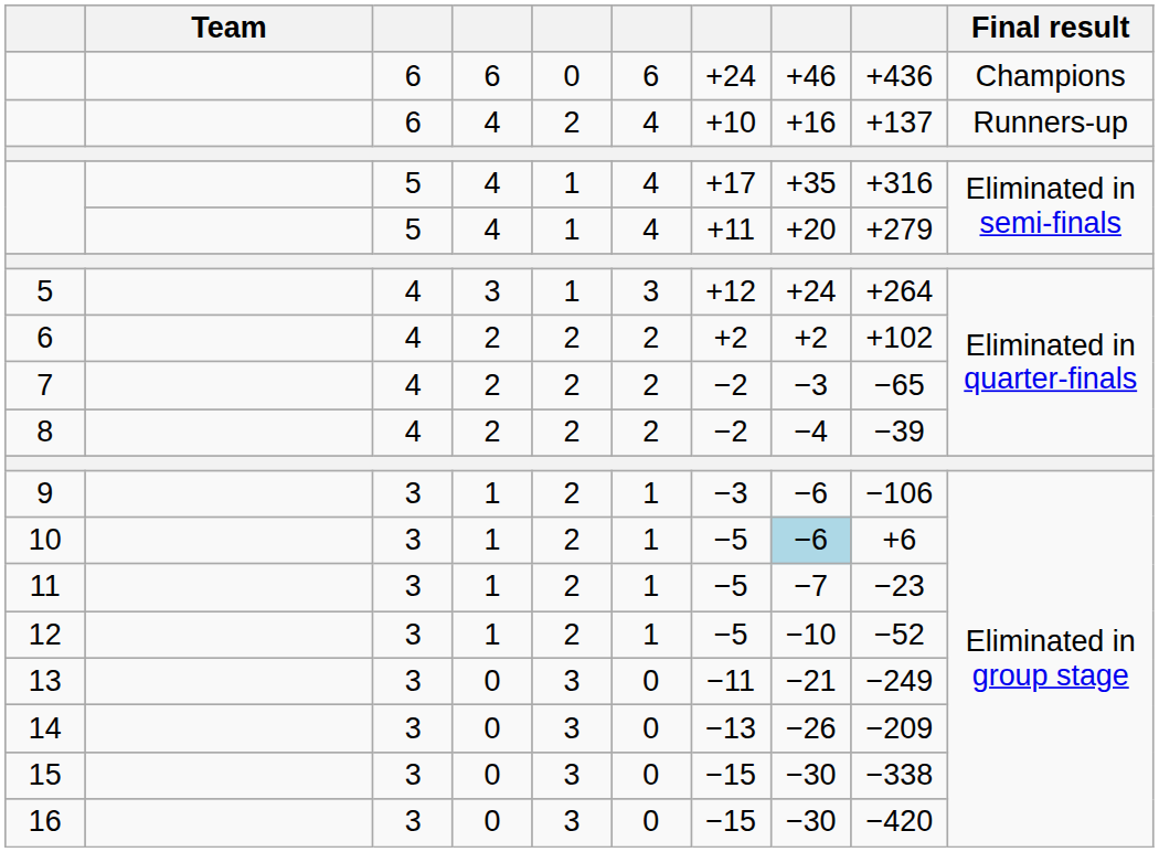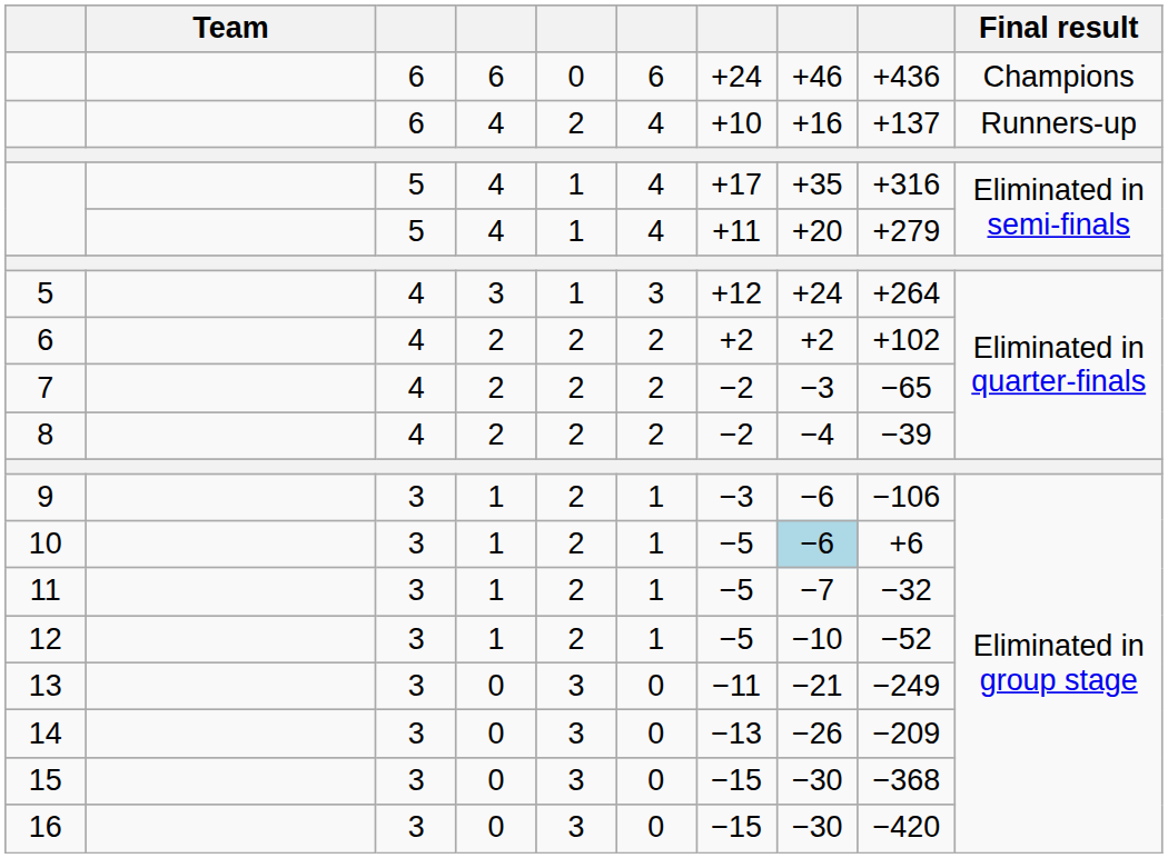 <table class=wikitable style="text-align:center;" width=620>
 <tr>
 <th width=5.5%></th>
 <th width=20%>Team</th>
 <th width=5.5%></th>
 <th width=5.5%></th>
 <th width=5.5%></th>
 <th width=5.5%></th>
 <th width=5.5%></th>
 <th width=5.5%></th>
 <th width=5.5%></th>
 <th width=14%>Final result</th>
 </tr>
 <tr>
 <td></td>
 <td align="left"></td>
 <td>6</td>
 <td>6</td>
 <td>0</td>
 <td>6</td>
 <td>+24</td>
 <td>+46</td>
 <td>+436</td>
 <td>Champions</td>
 </tr>
 <tr>
 <td></td>
 <td align="left"></td>
 <td>6</td>
 <td>4</td>
 <td>2</td>
 <td>4</td>
 <td>+10</td>
 <td>+16</td>
 <td>+137</td>
 <td>Runners-up</td>
 </tr>
 <tr>
 <th colspan="10"></th>
 </tr>
 <tr>
 <td rowspan="2"></td>
 <td align="left"></td>
 <td>5</td>
 <td>4</td>
 <td>1</td>
 <td>4</td>
 <td>+17</td>
 <td>+35</td>
 <td>+316</td>
 <td rowspan="2">Eliminated in <a href='#'>semi-finals</a></td>
 </tr>
 <tr>
 <td align="left"></td>
 <td>5</td>
 <td>4</td>
 <td>1</td>
 <td>4</td>
 <td>+11</td>
 <td>+20</td>
 <td>+279</td>
 </tr>
 <tr>
 <th colspan="10"></th>
 </tr>
 <tr>
 <td>5</td>
 <td align="left"></td>
 <td>4</td>
 <td>3</td>
 <td>1</td>
 <td>3</td>
 <td>+12</td>
 <td>+24</td>
 <td>+264</td>
 <td rowspan="4">Eliminated in <a href='#'>quarter-finals</a></td>
 </tr>
 <tr>
 <td>6</td>
 <td align="left"></td>
 <td>4</td>
 <td>2</td>
 <td>2</td>
 <td>2</td>
 <td>+2</td>
 <td>+2</td>
 <td>+102</td>
 </tr>
 <tr>
 <td>7</td>
 <td align="left"></td>
 <td>4</td>
 <td>2</td>
 <td>2</td>
 <td>2</td>
 <td>−2</td>
 <td>−3</td>
 <td>−65</td>
 </tr>
 <tr>
 <td>8</td>
 <td align="left"></td>
 <td>4</td>
 <td>2</td>
 <td>2</td>
 <td>2</td>
 <td>−2</td>
 <td>−4</td>
 <td>−39</td>
 </tr>
 <tr>
 <th colspan="10"></th>
 </tr>
 <tr>
 <td>9</td>
 <td align="left"></td>
 <td>3</td>
 <td>1</td>
 <td>2</td>
 <td>1</td>
 <td>−3</td>
 <td>−6</td>
 <td>−106</td>
 <td rowspan="8">Eliminated in <a href='#'>group stage</a></td>
 </tr>
 <tr>
 <td>10</td>
 <td align="left"></td>
 <td>3</td>
 <td>1</td>
 <td>2</td>
 <td>1</td>
 <td>−5</td>
 <td style="background: lightblue;">−6</td>
 <td>+6</td>
 </tr>
 <tr>
 <td>11</td>
 <td align="left"></td>
 <td>3</td>
 <td>1</td>
 <td>2</td>
 <td>1</td>
 <td>−5</td>
 <td>−7</td>
-<td>−23</td>
+<td>−32</td>
 </tr>
 <tr>
 <td>12</td>
 <td align="left"></td>
 <td>3</td>
 <td>1</td>
 <td>2</td>
 <td>1</td>
 <td>−5</td>
 <td>−10</td>
 <td>−52</td>
 </tr>
 <tr>
 <td>13</td>
 <td align="left"></td>
 <td>3</td>
 <td>0</td>
 <td>3</td>
 <td>0</td>
 <td>−11</td>
 <td>−21</td>
 <td>−249</td>
 </tr>
 <tr>
 <td>14</td>
 <td align="left"></td>
 <td>3</td>
 <td>0</td>
 <td>3</td>
 <td>0</td>
 <td>−13</td>
 <td>−26</td>
 <td>−209</td>
 </tr>
 <tr>
 <td>15</td>
 <td align="left"></td>
 <td>3</td>
 <td>0</td>
 <td>3</td>
 <td>0</td>
 <td>−15</td>
 <td>−30</td>
-<td>−338</td>
+<td>−368</td>
 </tr>
 <tr>
 <td>16</td>
 <td align="left"></td>
 <td>3</td>
 <td>0</td>
 <td>3</td>
 <td>0</td>
 <td>−15</td>
 <td>−30</td>
 <td>−420</td>
 </tr>
 </table>
